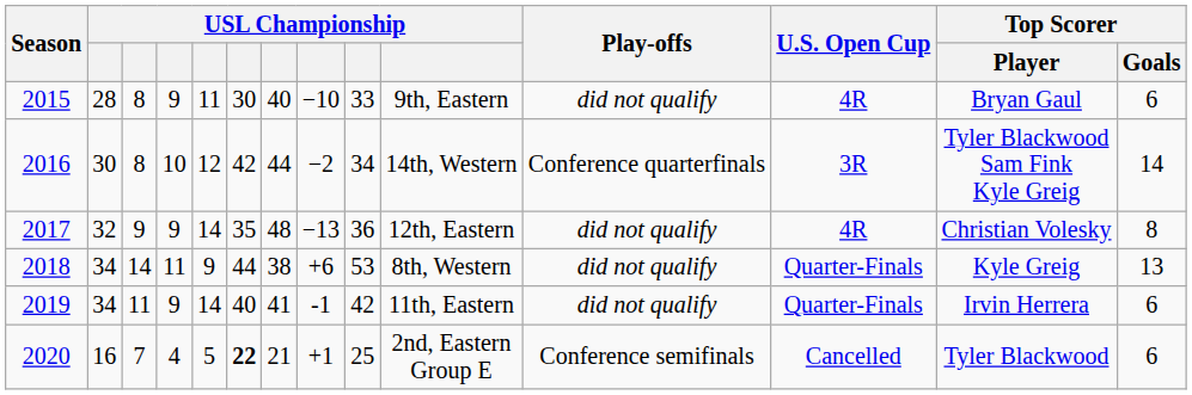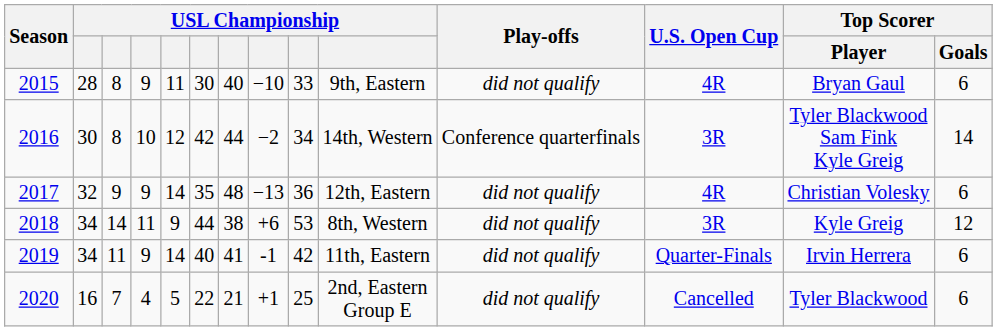 <table class="wikitable sortable" style="text-align: center">
 <tr>
 <th scope="col" rowspan="2">Season</th>
 <th colspan=9 class="unsortable"><a href='#'>USL Championship</a></th>
 <th scope="col" rowspan="2" class="unsortable">Play-offs</th>
 <th scope="col" rowspan="2" class="unsortable"><a href='#'>U.S. Open Cup</a></th>
 <th scope="col" colspan="4" class="unsortable">Top Scorer</th>
 </tr>
 <tr>
 <th></th>
 <th></th>
 <th></th>
 <th></th>
 <th></th>
 <th></th>
 <th></th>
 <th></th>
 <th></th>
 <th class="unsortable">Player</th>
 <th class="unsortable">Goals</th>
 </tr>
 <tr>
 <td><a href='#'>2015</a></td>
 <td>28</td>
 <td>8</td>
 <td>9</td>
 <td>11</td>
 <td>30</td>
 <td>40</td>
 <td>−10</td>
 <td>33</td>
 <td>9th, Eastern</td>
 <td><em>did not qualify</em></td>
 <td><a href='#'>4R</a></td>
 <td> <a href='#'>Bryan Gaul</a></td>
 <td>6</td>
 </tr>
 <tr>
 <td><a href='#'>2016</a></td>
 <td>30</td>
 <td>8</td>
 <td>10</td>
 <td>12</td>
 <td>42</td>
 <td>44</td>
 <td>−2</td>
 <td>34</td>
 <td>14th, Western</td>
 <td>Conference quarterfinals</td>
 <td><a href='#'>3R</a></td>
 <td> <a href='#'>Tyler Blackwood</a><br> <a href='#'>Sam Fink</a><br> <a href='#'>Kyle Greig</a></td>
 <td>14</td>
 </tr>
 <tr>
 <td><a href='#'>2017</a></td>
 <td>32</td>
 <td>9</td>
 <td>9</td>
 <td>14</td>
 <td>35</td>
 <td>48</td>
 <td>−13</td>
 <td>36</td>
 <td>12th, Eastern</td>
 <td><em>did not qualify</em></td>
 <td><a href='#'>4R</a></td>
 <td> <a href='#'>Christian Volesky</a></td>
-<td>8</td>
+<td>6</td>
 </tr>
 <tr>
 <td><a href='#'>2018</a></td>
 <td>34</td>
 <td>14</td>
 <td>11</td>
 <td>9</td>
 <td>44</td>
 <td>38</td>
 <td>+6</td>
 <td>53</td>
 <td>8th, Western</td>
 <td><em>did not qualify</em></td>
-<td><a href='#'>Quarter-Finals</a></td>
+<td><a href='#'>3R</a></td>
 <td> <a href='#'>Kyle Greig</a></td>
-<td>13</td>
+<td>12</td>
 </tr>
 <tr>
 <td><a href='#'>2019</a></td>
 <td>34</td>
 <td>11</td>
 <td>9</td>
 <td>14</td>
 <td>40</td>
 <td>41</td>
 <td>-1</td>
 <td>42</td>
 <td>11th, Eastern</td>
 <td><em>did not qualify</em></td>
 <td><a href='#'>Quarter-Finals</a></td>
 <td> <a href='#'>Irvin Herrera</a></td>
 <td>6</td>
 </tr>
 <tr>
 <td><a href='#'>2020</a></td>
 <td>16</td>
 <td>7</td>
 <td>4</td>
 <td>5</td>
-<td><strong>22</strong></td>
+<td>22</td>
 <td>21</td>
 <td>+1</td>
 <td>25</td>
 <td>2nd, Eastern<br>Group E</td>
-<td>Conference semifinals</td>
+<td><em>did not qualify</em></td>
 <td><a href='#'>Cancelled</a></td>
 <td> <a href='#'>Tyler Blackwood</a></td>
 <td>6</td>
 </tr>
 </table>
